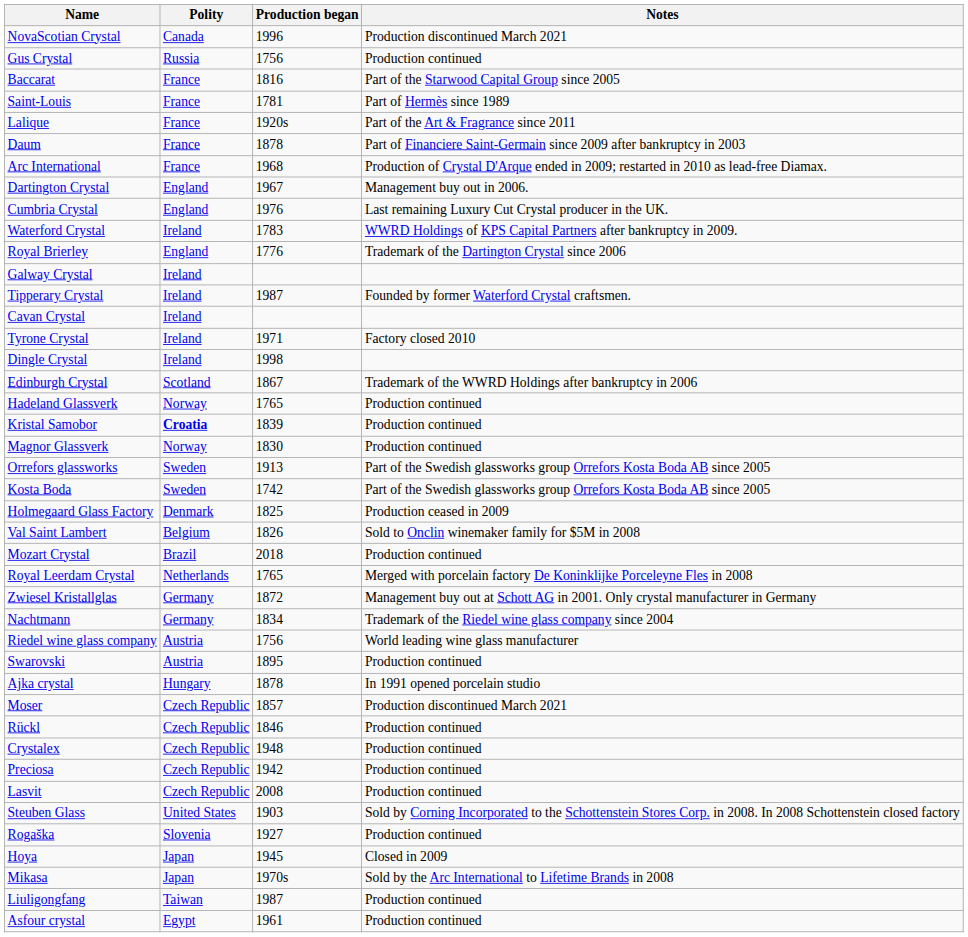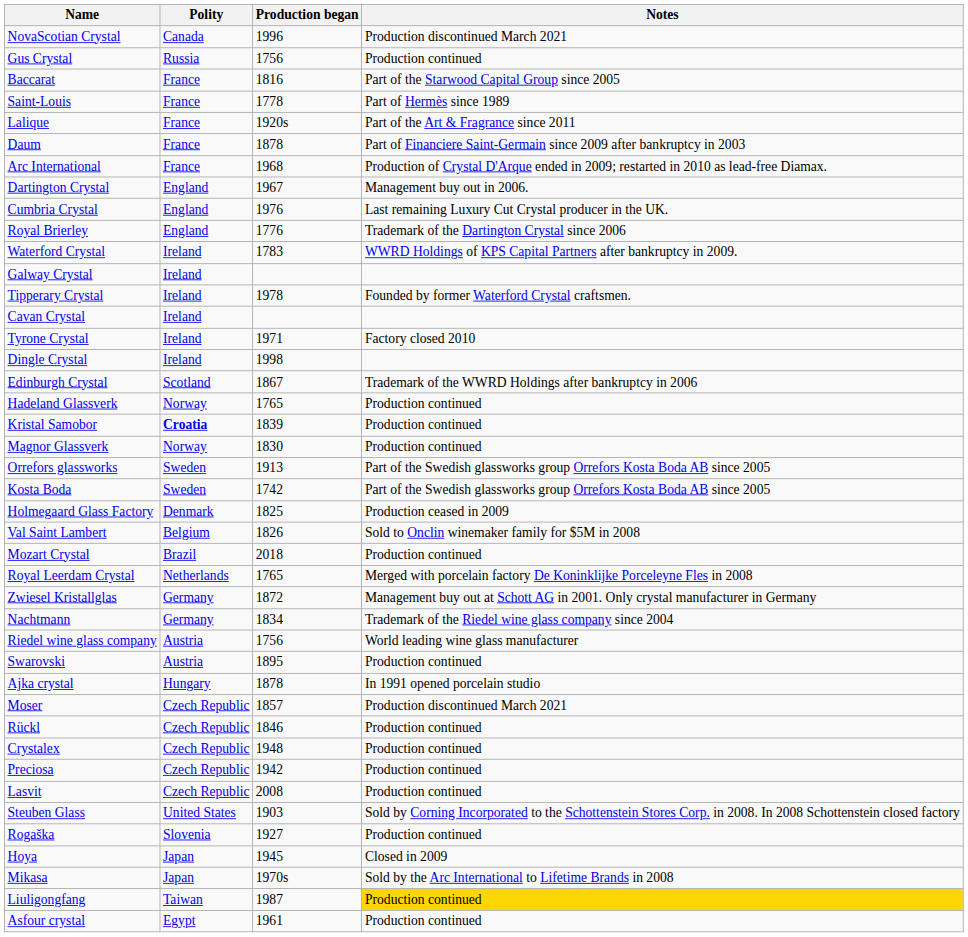 <table class="wikitable sortable">
 <tr>
 <th>Name</th>
 <th>Polity</th>
 <th>Production began</th>
 <th>Notes</th>
 </tr>
 <tr>
 <td><a href='#'>NovaScotian Crystal</a></td>
 <td><a href='#'>Canada</a></td>
 <td>1996</td>
 <td>Production discontinued March 2021</td>
 </tr>
 <tr>
 <td><a href='#'>Gus Crystal</a></td>
 <td><a href='#'>Russia</a></td>
 <td>1756</td>
 <td>Production continued</td>
 </tr>
 <tr>
 <td><a href='#'>Baccarat</a></td>
 <td><a href='#'>France</a></td>
 <td>1816</td>
 <td>Part of the <a href='#'>Starwood Capital Group</a> since 2005</td>
 </tr>
 <tr>
 <td><a href='#'>Saint-Louis</a></td>
 <td><a href='#'>France</a></td>
-<td>1781</td>
+<td>1778</td>
 <td>Part of <a href='#'>Hermès</a> since 1989</td>
 </tr>
 <tr>
 <td><a href='#'>Lalique</a></td>
 <td><a href='#'>France</a></td>
 <td>1920s</td>
 <td>Part of the <a href='#'>Art & Fragrance</a> since 2011</td>
 </tr>
 <tr>
 <td><a href='#'>Daum</a></td>
 <td><a href='#'>France</a></td>
 <td>1878</td>
 <td>Part of <a href='#'>Financiere Saint-Germain</a> since 2009 after bankruptcy in 2003</td>
 </tr>
 <tr>
 <td><a href='#'>Arc International</a></td>
 <td><a href='#'>France</a></td>
 <td>1968</td>
 <td>Production of <a href='#'>Crystal D'Arque</a> ended in 2009; restarted in 2010 as lead-free Diamax.</td>
 </tr>
 <tr>
 <td><a href='#'>Dartington Crystal</a></td>
 <td><a href='#'>England</a></td>
 <td>1967</td>
 <td>Management buy out in 2006.</td>
 </tr>
 <tr>
 <td><a href='#'>Cumbria Crystal</a></td>
 <td><a href='#'>England</a></td>
 <td>1976</td>
 <td>Last remaining Luxury Cut Crystal producer in the UK.</td>
 </tr>
 <tr>
+<td><a href='#'>Royal Brierley</a></td>
+<td><a href='#'>England</a></td>
+<td>1776</td>
+<td>Trademark of the <a href='#'>Dartington Crystal</a> since 2006</td>
+</tr>
+<tr>
 <td><a href='#'>Waterford Crystal</a></td>
 <td><a href='#'>Ireland</a></td>
 <td>1783</td>
 <td><a href='#'>WWRD Holdings</a> of <a href='#'>KPS Capital Partners</a> after bankruptcy in 2009.</td>
-</tr>
-<tr>
-<td><a href='#'>Royal Brierley</a></td>
-<td><a href='#'>England</a></td>
-<td>1776</td>
-<td>Trademark of the <a href='#'>Dartington Crystal</a> since 2006</td>
 </tr>
 <tr>
 <td><a href='#'>Galway Crystal</a></td>
 <td><a href='#'>Ireland</a></td>
 <td></td>
 <td></td>
 </tr>
 <tr>
 <td><a href='#'>Tipperary Crystal</a></td>
 <td><a href='#'>Ireland</a></td>
-<td>1987</td>
+<td>1978</td>
 <td>Founded by former <a href='#'>Waterford Crystal</a> craftsmen.</td>
 </tr>
 <tr>
 <td><a href='#'>Cavan Crystal</a></td>
 <td><a href='#'>Ireland</a></td>
 <td></td>
 <td></td>
 </tr>
 <tr>
 <td><a href='#'>Tyrone Crystal</a></td>
 <td><a href='#'>Ireland</a></td>
 <td>1971</td>
 <td>Factory closed 2010</td>
 </tr>
 <tr>
 <td><a href='#'>Dingle Crystal</a></td>
 <td><a href='#'>Ireland</a></td>
 <td>1998</td>
 <td></td>
 </tr>
 <tr>
 <td><a href='#'>Edinburgh Crystal</a></td>
 <td><a href='#'>Scotland</a></td>
 <td>1867</td>
 <td>Trademark of the WWRD Holdings after bankruptcy in 2006</td>
 </tr>
 <tr>
 <td><a href='#'>Hadeland Glassverk</a></td>
 <td><a href='#'>Norway</a></td>
 <td>1765</td>
 <td>Production continued</td>
 </tr>
 <tr>
 <td><a href='#'>Kristal Samobor</a></td>
 <td><strong><a href='#'>Croatia</a></strong></td>
 <td>1839</td>
 <td>Production continued</td>
 </tr>
 <tr>
 <td><a href='#'>Magnor Glassverk</a></td>
 <td><a href='#'>Norway</a></td>
 <td>1830</td>
 <td>Production continued</td>
 </tr>
 <tr>
 <td><a href='#'>Orrefors glassworks</a></td>
 <td><a href='#'>Sweden</a></td>
 <td>1913</td>
 <td>Part of the Swedish glassworks group <a href='#'>Orrefors Kosta Boda AB</a> since 2005</td>
 </tr>
 <tr>
 <td><a href='#'>Kosta Boda</a></td>
 <td><a href='#'>Sweden</a></td>
 <td>1742</td>
 <td>Part of the Swedish glassworks group <a href='#'>Orrefors Kosta Boda AB</a> since 2005</td>
 </tr>
 <tr>
 <td><a href='#'>Holmegaard Glass Factory</a></td>
 <td><a href='#'>Denmark</a></td>
 <td>1825</td>
 <td>Production ceased in 2009</td>
 </tr>
 <tr>
 <td><a href='#'>Val Saint Lambert</a></td>
 <td><a href='#'>Belgium</a></td>
 <td>1826</td>
 <td>Sold to <a href='#'>Onclin</a> winemaker family for $5M in 2008</td>
 </tr>
 <tr>
 <td><a href='#'>Mozart Crystal</a></td>
 <td><a href='#'>Brazil</a></td>
 <td>2018</td>
 <td>Production continued</td>
 </tr>
 <tr>
 <td><a href='#'>Royal Leerdam Crystal</a></td>
 <td><a href='#'>Netherlands</a></td>
 <td>1765</td>
 <td>Merged with porcelain factory <a href='#'>De Koninklijke Porceleyne Fles</a> in 2008</td>
 </tr>
 <tr>
 <td><a href='#'>Zwiesel Kristallglas</a></td>
 <td><a href='#'>Germany</a></td>
 <td>1872</td>
 <td>Management buy out at <a href='#'>Schott AG</a> in 2001. Only crystal manufacturer in Germany</td>
 </tr>
 <tr>
 <td><a href='#'>Nachtmann</a></td>
 <td><a href='#'>Germany</a></td>
 <td>1834</td>
 <td>Trademark of the <a href='#'>Riedel wine glass company</a> since 2004</td>
 </tr>
 <tr>
 <td><a href='#'>Riedel wine glass company</a></td>
 <td><a href='#'>Austria</a></td>
 <td>1756</td>
 <td>World leading wine glass manufacturer</td>
 </tr>
 <tr>
 <td><a href='#'>Swarovski</a></td>
 <td><a href='#'>Austria</a></td>
 <td>1895</td>
 <td>Production continued</td>
 </tr>
 <tr>
 <td><a href='#'>Ajka crystal</a></td>
 <td><a href='#'>Hungary</a></td>
 <td>1878</td>
 <td>In 1991 opened porcelain studio</td>
 </tr>
 <tr>
 <td><a href='#'>Moser</a></td>
 <td><a href='#'>Czech Republic</a></td>
 <td>1857</td>
 <td>Production discontinued March 2021</td>
 </tr>
 <tr>
 <td><a href='#'>Rückl</a></td>
 <td><a href='#'>Czech Republic</a></td>
 <td>1846</td>
 <td>Production continued</td>
 </tr>
 <tr>
 <td><a href='#'>Crystalex</a></td>
 <td><a href='#'>Czech Republic</a></td>
 <td>1948</td>
 <td>Production continued</td>
 </tr>
 <tr>
 <td><a href='#'>Preciosa</a></td>
 <td><a href='#'>Czech Republic</a></td>
 <td>1942</td>
 <td>Production continued</td>
 </tr>
 <tr>
 <td><a href='#'>Lasvit</a></td>
 <td><a href='#'>Czech Republic</a></td>
 <td>2008</td>
 <td>Production continued</td>
 </tr>
 <tr>
 <td><a href='#'>Steuben Glass</a></td>
 <td><a href='#'>United States</a></td>
 <td>1903</td>
 <td>Sold by <a href='#'>Corning Incorporated</a> to the <a href='#'>Schottenstein Stores Corp.</a> in 2008. In 2008 Schottenstein closed factory</td>
 </tr>
 <tr>
 <td><a href='#'>Rogaška</a></td>
 <td><a href='#'>Slovenia</a></td>
 <td>1927</td>
 <td>Production continued</td>
 </tr>
 <tr>
 <td><a href='#'>Hoya</a></td>
 <td><a href='#'>Japan</a></td>
 <td>1945</td>
 <td>Closed in 2009</td>
 </tr>
 <tr>
 <td><a href='#'>Mikasa</a></td>
 <td><a href='#'>Japan</a></td>
 <td>1970s</td>
 <td>Sold by the <a href='#'>Arc International</a> to <a href='#'>Lifetime Brands</a> in 2008</td>
 </tr>
 <tr>
 <td><a href='#'>Liuligongfang</a></td>
 <td><a href='#'>Taiwan</a></td>
 <td>1987</td>
-<td>Production continued</td>
+<td style="background: gold;">Production continued</td>
 </tr>
 <tr>
 <td><a href='#'>Asfour crystal</a></td>
 <td><a href='#'>Egypt</a></td>
 <td>1961</td>
 <td>Production continued</td>
 </tr>
 </table>
